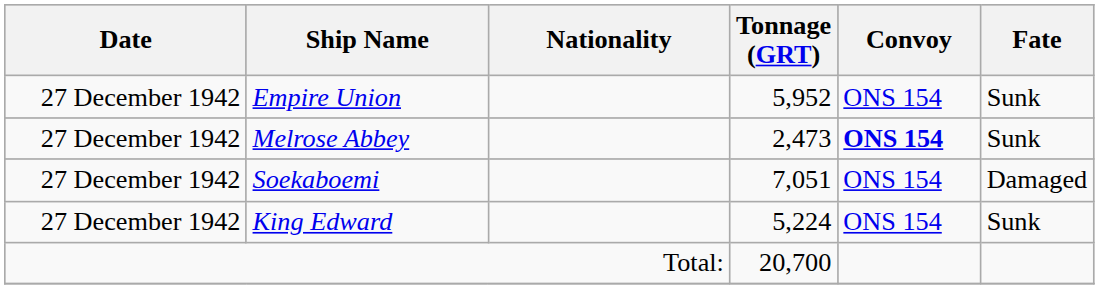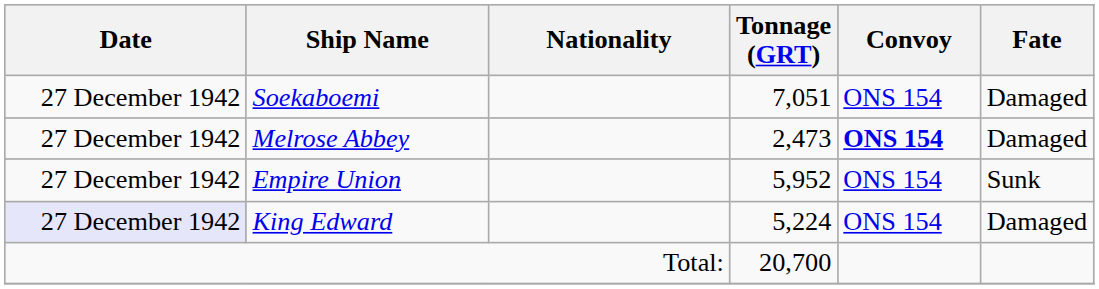 <table class="wikitable sortable">
 <tr>
 <th width="140px">Date</th>
 <th width="140px">Ship Name</th>
 <th width="140px">Nationality</th>
 <th width="25px">Tonnage<br>(<a href='#'>GRT</a>)</th>
 <th width="80px">Convoy</th>
 <th width="50px">Fate</th>
 </tr>
 <tr>
 <td align="right">27 December 1942</td>
-<td align="left"><em><a href='#'>Empire Union</a></em></td>
-<td align="left"></td>
-<td align="right">5,952</td>
-<td align="left"><a href='#'>ONS 154</a></td>
-<td align="left">Sunk</td>
-</tr>
-<tr>
-<td align="right">27 December 1942</td>
-<td align="left"><em><a href='#'>Melrose Abbey</a></em></td>
-<td align="left"></td>
-<td align="right">2,473</td>
-<td align="left"><strong><a href='#'>ONS 154</a></strong></td>
-<td align="left">Sunk</td>
-</tr>
-<tr>
-<td align="right">27 December 1942</td>
 <td align="left"><em><a href='#'>Soekaboemi</a></em></td>
 <td align="left"></td>
 <td align="right">7,051</td>
 <td align="left"><a href='#'>ONS 154</a></td>
 <td align="left">Damaged</td>
 </tr>
 <tr>
 <td align="right">27 December 1942</td>
+<td align="left"><em><a href='#'>Melrose Abbey</a></em></td>
+<td align="left"></td>
+<td align="right">2,473</td>
+<td align="left"><strong><a href='#'>ONS 154</a></strong></td>
+<td align="left">Damaged</td>
+</tr>
+<tr>
+<td align="right">27 December 1942</td>
+<td align="left"><em><a href='#'>Empire Union</a></em></td>
+<td align="left"></td>
+<td align="right">5,952</td>
+<td align="left"><a href='#'>ONS 154</a></td>
+<td align="left">Sunk</td>
+</tr>
+<tr>
+<td align="right" style="background: lavender;">27 December 1942</td>
 <td align="left"><em><a href='#'>King Edward</a></em></td>
 <td align="left"></td>
 <td align="right">5,224</td>
 <td align="left"><a href='#'>ONS 154</a></td>
-<td align="left">Sunk</td>
+<td align="left">Damaged</td>
 </tr>
 <tr>
 <td colspan="3" align="right">Total:</td>
 <td align="right">20,700</td>
 <td></td>
 <td></td>
 </tr>
 <tr>
 </tr>
 </table>
